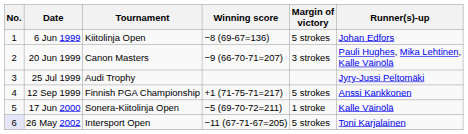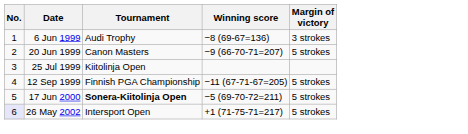 <table class="wikitable" style="font-size:95%;">
 <tr>
 <th>No.</th>
 <th>Date</th>
 <th>Tournament</th>
 <th>Winning score</th>
 <th>Margin of<br>victory</th>
-<th>Runner(s)-up</th>
 </tr>
 <tr>
 <td align=center>1</td>
 <td align=right>6 Jun <a href='#'>1999</a></td>
-<td>Kiitolinja Open</td>
+<td>Audi Trophy</td>
 <td>−8 (69-67=136)</td>
-<td>5 strokes</td>
-<td> <a href='#'>Johan Edfors</a></td>
+<td>3 strokes</td>
 </tr>
 <tr>
 <td align=center>2</td>
 <td align=right>20 Jun 1999</td>
 <td>Canon Masters</td>
 <td>−9 (66-70-71=207)</td>
-<td>3 strokes</td>
-<td> <a href='#'>Pauli Hughes</a>,  <a href='#'>Mika Lehtinen</a>,<br> <a href='#'>Kalle Väinölä</a></td>
+<td>5 strokes</td>
 </tr>
 <tr>
 <td align=center>3</td>
 <td align=right>25 Jul 1999</td>
-<td>Audi Trophy</td>
+<td>Kiitolinja Open</td>
 <td></td>
 <td></td>
-<td> <a href='#'>Jyry-Jussi Peltomäki</a></td>
 </tr>
 <tr>
 <td align=center>4</td>
 <td align=right>12 Sep 1999</td>
 <td>Finnish PGA Championship</td>
-<td>+1 (71-75-71=217)</td>
+<td>−11 (67-71-67=205)</td>
 <td>5 strokes</td>
-<td> <a href='#'>Anssi Kankkonen</a></td>
 </tr>
 <tr>
 <td align=center>5</td>
 <td align=right>17 Jun <a href='#'>2000</a></td>
-<td>Sonera-Kiitolinja Open</td>
+<td><strong>Sonera-Kiitolinja Open</strong></td>
 <td>−5 (69-70-72=211)</td>
-<td>1 stroke</td>
-<td> <a href='#'>Kalle Väinölä</a></td>
+<td>5 strokes</td>
 </tr>
 <tr>
 <td align=center style="background: lavender;">6</td>
 <td align=right>26 May <a href='#'>2002</a></td>
 <td>Intersport Open</td>
-<td>−11 (67-71-67=205)</td>
+<td>+1 (71-75-71=217)</td>
 <td>5 strokes</td>
-<td> <a href='#'>Toni Karjalainen</a></td>
 </tr>
 </table>
